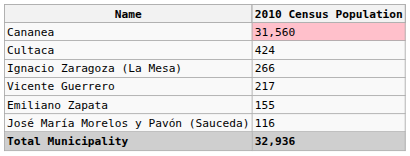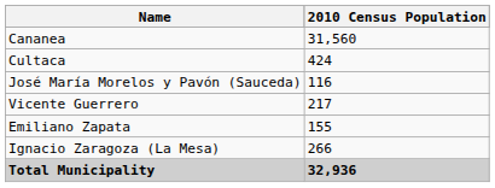 <table class="wikitable">
 <tr style="background:#000000; color:black;">
 <th><strong>Name</strong></th>
 <th><strong>2010 Census Population</strong></th>
 </tr>
 <tr>
 <td>Cananea</td>
-<td style="background: pink;">31,560</td>
+<td>31,560</td>
 </tr>
 <tr>
 <td>Cultaca</td>
 <td>424</td>
 </tr>
 <tr>
-<td>Ignacio Zaragoza (La Mesa)</td>
-<td>266</td>
+<td>José María Morelos y Pavón (Sauceda)</td>
+<td>116</td>
 </tr>
 <tr>
 <td>Vicente Guerrero</td>
 <td>217</td>
 </tr>
 <tr>
 <td>Emiliano Zapata</td>
 <td>155</td>
 </tr>
 <tr>
-<td>José María Morelos y Pavón (Sauceda)</td>
-<td>116</td>
+<td>Ignacio Zaragoza (La Mesa)</td>
+<td>266</td>
 </tr>
 <tr style="background:#CFCFCF;">
 <td><strong>Total Municipality</strong></td>
 <td><strong>32,936</strong></td>
 </tr>
 </table>
